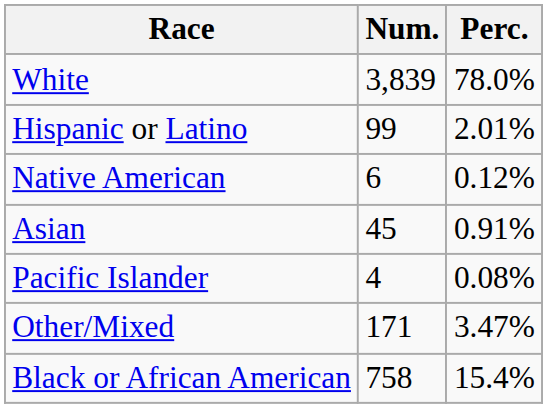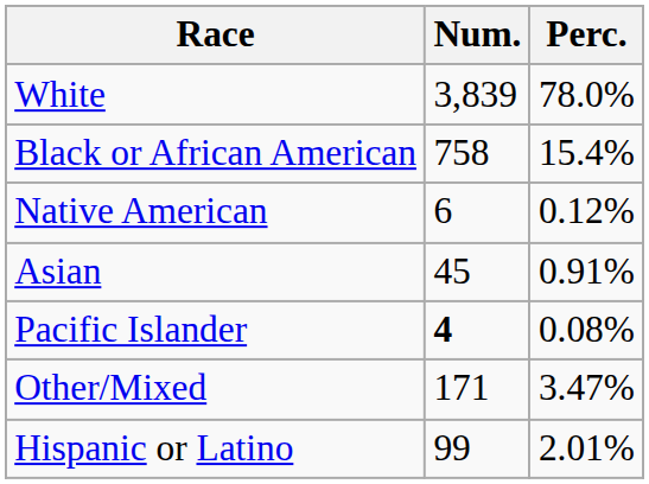 <table class="wikitable">
 <tr>
 <th>Race</th>
 <th>Num.</th>
 <th>Perc.</th>
 </tr>
 <tr>
 <td><a href='#'>White</a></td>
 <td>3,839</td>
 <td>78.0%</td>
 </tr>
 <tr>
-<td><a href='#'>Hispanic</a> or <a href='#'>Latino</a></td>
-<td>99</td>
-<td>2.01%</td>
+<td><a href='#'>Black or African American</a></td>
+<td>758</td>
+<td>15.4%</td>
 </tr>
 <tr>
 <td><a href='#'>Native American</a></td>
 <td>6</td>
 <td>0.12%</td>
 </tr>
 <tr>
 <td><a href='#'>Asian</a></td>
 <td>45</td>
 <td>0.91%</td>
 </tr>
 <tr>
 <td><a href='#'>Pacific Islander</a></td>
-<td>4</td>
+<td><strong>4</strong></td>
 <td>0.08%</td>
 </tr>
 <tr>
 <td><a href='#'>Other/Mixed</a></td>
 <td>171</td>
 <td>3.47%</td>
 </tr>
 <tr>
-<td><a href='#'>Black or African American</a></td>
-<td>758</td>
-<td>15.4%</td>
+<td><a href='#'>Hispanic</a> or <a href='#'>Latino</a></td>
+<td>99</td>
+<td>2.01%</td>
 </tr>
 </table>
